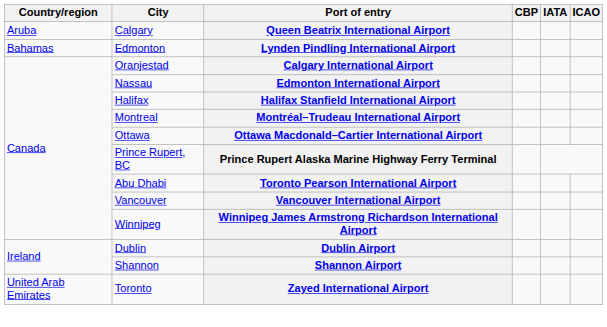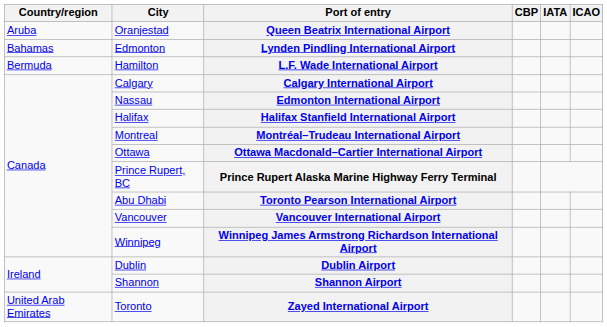 <table class="wikitable sortable plainrowheaders">
 <tr>
 <th scope="col">Country/region</th>
 <th scope="col">City</th>
 <th scope="col">Port of entry</th>
 <th scope="col">CBP</th>
 <th scope="col">IATA</th>
 <th scope="col">ICAO</th>
 </tr>
 <tr>
 <td><a href='#'>Aruba</a></td>
-<td><a href='#'>Calgary</a></td>
+<td><a href='#'>Oranjestad</a></td>
 <th scope="row"><a href='#'>Queen Beatrix International Airport</a></th>
 <td></td>
 <td></td>
 <td></td>
 </tr>
 <tr>
 <td><a href='#'>Bahamas</a></td>
 <td><a href='#'>Edmonton</a></td>
 <th scope="row"><a href='#'>Lynden Pindling International Airport</a></th>
 <td></td>
 <td></td>
 <td></td>
 </tr>
 <tr>
+<td><a href='#'>Bermuda</a></td>
+<td><a href='#'>Hamilton</a></td>
+<th scope="row"><a href='#'>L.F. Wade International Airport</a></th>
+<td></td>
+<td></td>
+<td></td>
+</tr>
+<tr>
 <td rowspan="9"><a href='#'>Canada</a></td>
-<td><a href='#'>Oranjestad</a></td>
+<td><a href='#'>Calgary</a></td>
 <th scope="row"><a href='#'>Calgary International Airport</a></th>
 <td></td>
 <td></td>
 <td></td>
 </tr>
 <tr>
 <td><a href='#'>Nassau</a></td>
 <th scope="row"><a href='#'>Edmonton International Airport</a></th>
 <td></td>
 <td></td>
 <td></td>
 </tr>
 <tr>
 <td><a href='#'>Halifax</a></td>
 <th scope="row"><a href='#'>Halifax Stanfield International Airport</a></th>
 <td></td>
 <td></td>
 <td></td>
 </tr>
 <tr>
 <td><a href='#'>Montreal</a></td>
 <th scope="row"><a href='#'>Montréal–Trudeau International Airport</a></th>
 <td></td>
 <td></td>
 <td></td>
 </tr>
 <tr>
 <td><a href='#'>Ottawa</a></td>
 <th scope="row"><a href='#'>Ottawa Macdonald–Cartier International Airport</a></th>
 <td></td>
 <td></td>
 <td></td>
 </tr>
 <tr>
 <td><a href='#'>Prince Rupert, BC</a></td>
 <th scope="row">Prince Rupert Alaska Marine Highway Ferry Terminal</th>
 <td></td>
 </tr>
 <tr>
 <td><a href='#'>Abu Dhabi</a></td>
 <th scope="row"><a href='#'>Toronto Pearson International Airport</a></th>
 <td></td>
 <td></td>
 <td></td>
 </tr>
 <tr>
 <td><a href='#'>Vancouver</a></td>
 <th scope="row"><a href='#'>Vancouver International Airport</a></th>
 <td></td>
 <td></td>
 <td></td>
 </tr>
 <tr>
 <td><a href='#'>Winnipeg</a></td>
 <th scope="row"><a href='#'>Winnipeg James Armstrong Richardson International Airport</a></th>
 <td></td>
 <td></td>
 <td></td>
 </tr>
 <tr>
 <td rowspan="2"><a href='#'>Ireland</a></td>
 <td><a href='#'>Dublin</a></td>
 <th scope="row"><a href='#'>Dublin Airport</a></th>
 <td></td>
 <td></td>
 <td></td>
 </tr>
 <tr>
 <td><a href='#'>Shannon</a></td>
 <th scope="row"><a href='#'>Shannon Airport</a></th>
 <td></td>
 <td></td>
 <td></td>
 </tr>
 <tr>
 <td><a href='#'>United Arab Emirates</a></td>
 <td><a href='#'>Toronto</a></td>
 <th scope="row"><a href='#'>Zayed International Airport</a></th>
 <td></td>
 <td></td>
 <td></td>
 </tr>
 </table>
